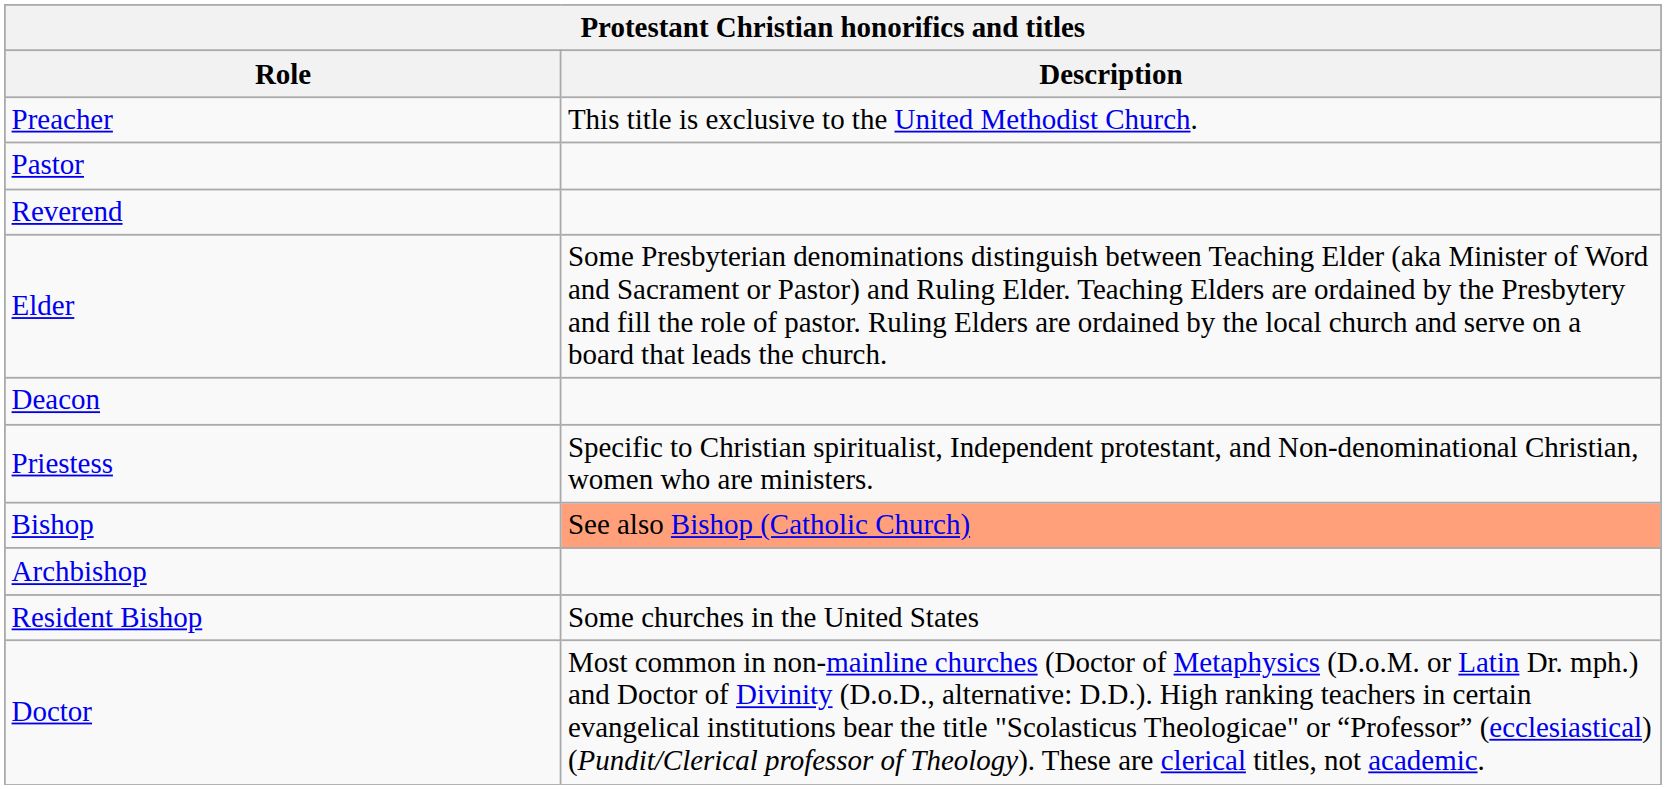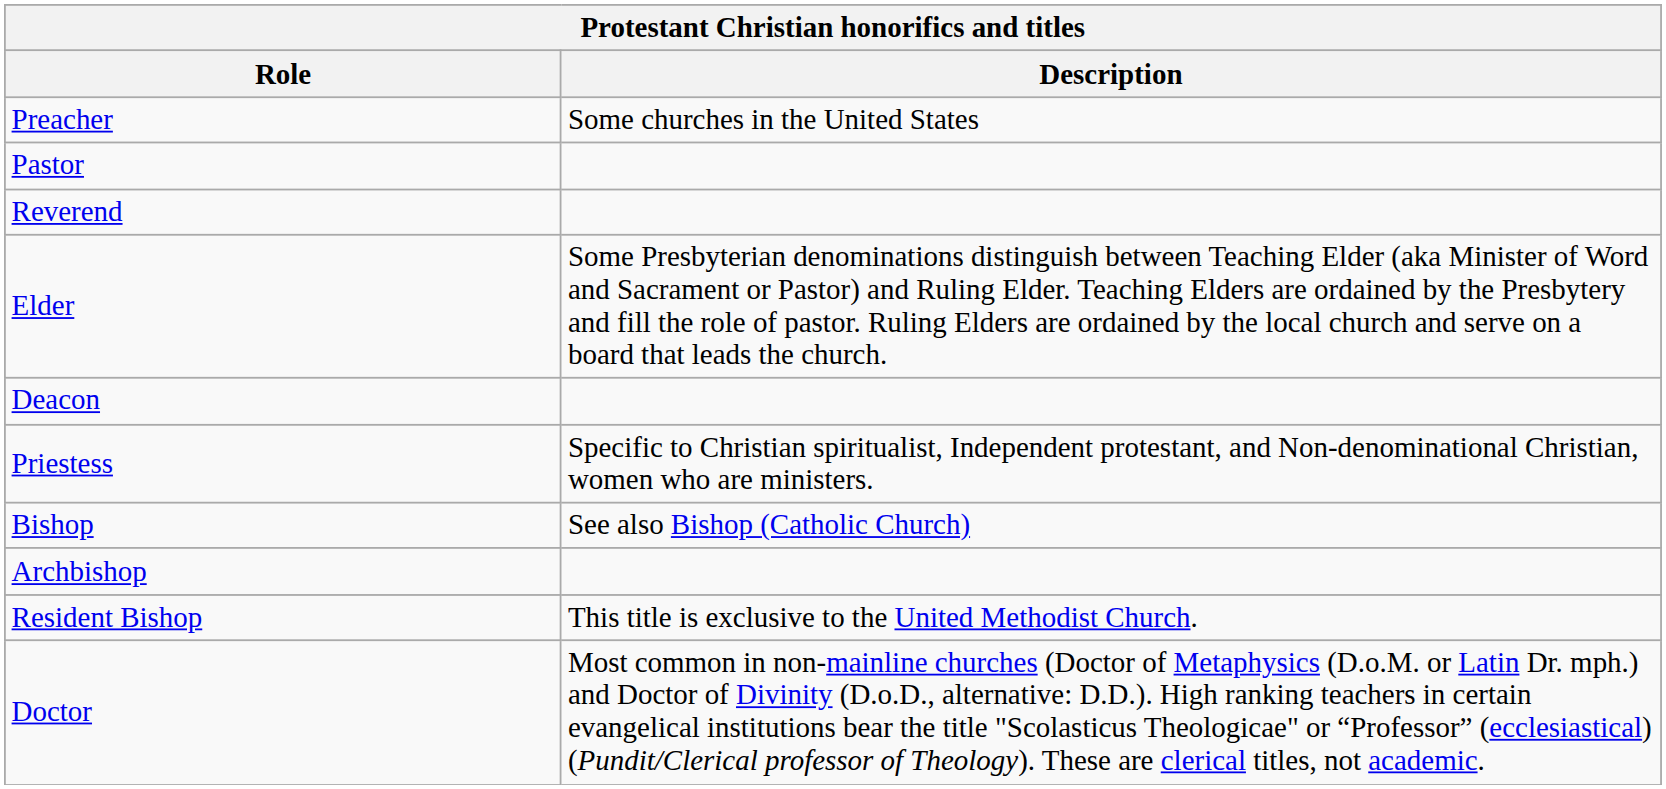 <table class="wikitable">
 <tr>
 <th style="text-align:center;" colspan="6"><strong>Protestant Christian honorifics and titles</strong></th>
 </tr>
 <tr>
 <th scope="col" style="width:300px;">Role</th>
 <th scope="col" style="width:600px;">Description</th>
 </tr>
 <tr>
 <td><a href='#'>Preacher</a></td>
-<td>This title is exclusive to the <a href='#'>United Methodist Church</a>.</td>
+<td>Some churches in the United States</td>
 </tr>
 <tr>
 <td><a href='#'>Pastor</a></td>
 <td></td>
 </tr>
 <tr>
 <td><a href='#'>Reverend</a></td>
 <td></td>
 </tr>
 <tr>
 <td><a href='#'>Elder</a></td>
 <td>Some Presbyterian denominations distinguish between Teaching Elder (aka Minister of Word and Sacrament or Pastor) and Ruling Elder. Teaching Elders are ordained by the Presbytery and fill the role of pastor. Ruling Elders are ordained by the local church and serve on a board that leads the church.</td>
 </tr>
 <tr>
 <td><a href='#'>Deacon</a></td>
 <td></td>
 </tr>
 <tr>
 <td><a href='#'>Priestess</a></td>
 <td>Specific to Christian spiritualist, Independent protestant, and Non-denominational Christian, women who are ministers.</td>
 </tr>
 <tr>
 <td><a href='#'>Bishop</a></td>
-<td style="background: lightsalmon;">See also <a href='#'>Bishop (Catholic Church)</a></td>
+<td>See also <a href='#'>Bishop (Catholic Church)</a></td>
 </tr>
 <tr>
 <td><a href='#'>Archbishop</a></td>
 <td></td>
 </tr>
 <tr>
 <td><a href='#'>Resident Bishop</a></td>
-<td>Some churches in the United States</td>
+<td>This title is exclusive to the <a href='#'>United Methodist Church</a>.</td>
 </tr>
 <tr>
 <td><a href='#'>Doctor</a></td>
 <td>Most common in non-<a href='#'>mainline churches</a> (Doctor of <a href='#'>Metaphysics</a> (D.o.M. or <a href='#'>Latin</a> Dr. mph.) and Doctor of <a href='#'>Divinity</a> (D.o.D., alternative: D.D.). High ranking teachers in certain evangelical institutions bear the title "Scolasticus Theologicae" or “Professor” (<a href='#'>ecclesiastical</a>) (<em>Pundit/Clerical professor of Theology</em>). These are <a href='#'>clerical</a> titles, not <a href='#'>academic</a>.</td>
 </tr>
 </table>
